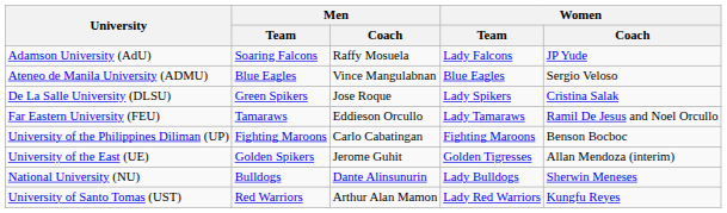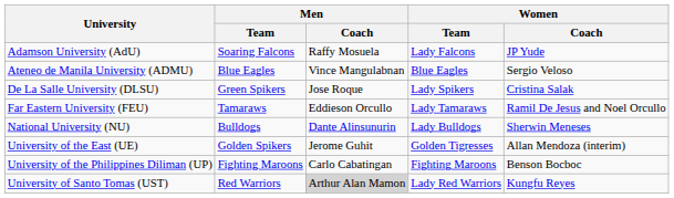 <table class="wikitable">
 <tr>
 <th rowspan="2">University</th>
 <th colspan="2">Men</th>
 <th colspan="2">Women</th>
 </tr>
 <tr>
 <th>Team</th>
 <th>Coach</th>
 <th>Team</th>
 <th>Coach</th>
 </tr>
 <tr>
 <td><a href='#'>Adamson University</a> (AdU)</td>
 <td><a href='#'>Soaring Falcons</a></td>
 <td>Raffy Mosuela</td>
 <td><a href='#'>Lady Falcons</a></td>
 <td><a href='#'>JP Yude</a></td>
 </tr>
 <tr>
 <td><a href='#'>Ateneo de Manila University</a> (ADMU)</td>
 <td><a href='#'>Blue Eagles</a></td>
 <td>Vince Mangulabnan</td>
 <td><a href='#'>Blue Eagles</a></td>
 <td>Sergio Veloso</td>
 </tr>
 <tr>
 <td><a href='#'>De La Salle University</a> (DLSU)</td>
 <td><a href='#'>Green Spikers</a></td>
 <td>Jose Roque</td>
 <td><a href='#'>Lady Spikers</a></td>
 <td><a href='#'>Cristina Salak</a></td>
 </tr>
 <tr>
 <td><a href='#'>Far Eastern University</a> (FEU)</td>
 <td><a href='#'>Tamaraws</a></td>
 <td>Eddieson Orcullo</td>
 <td><a href='#'>Lady Tamaraws</a></td>
 <td><a href='#'>Ramil De Jesus</a> and Noel Orcullo</td>
 </tr>
 <tr>
-<td><a href='#'>University of the Philippines Diliman</a> (UP)</td>
-<td><a href='#'>Fighting Maroons</a></td>
-<td>Carlo Cabatingan</td>
-<td><a href='#'>Fighting Maroons</a></td>
-<td>Benson Bocboc</td>
+<td><a href='#'>National University</a> (NU)</td>
+<td><a href='#'>Bulldogs</a></td>
+<td><a href='#'>Dante Alinsunurin</a></td>
+<td><a href='#'>Lady Bulldogs</a></td>
+<td><a href='#'>Sherwin Meneses</a></td>
 </tr>
 <tr>
 <td><a href='#'>University of the East</a> (UE)</td>
 <td><a href='#'>Golden Spikers</a></td>
 <td>Jerome Guhit</td>
 <td><a href='#'>Golden Tigresses</a></td>
 <td>Allan Mendoza (interim)</td>
 </tr>
 <tr>
-<td><a href='#'>National University</a> (NU)</td>
-<td><a href='#'>Bulldogs</a></td>
-<td><a href='#'>Dante Alinsunurin</a></td>
-<td><a href='#'>Lady Bulldogs</a></td>
-<td><a href='#'>Sherwin Meneses</a></td>
+<td><a href='#'>University of the Philippines Diliman</a> (UP)</td>
+<td><a href='#'>Fighting Maroons</a></td>
+<td>Carlo Cabatingan</td>
+<td><a href='#'>Fighting Maroons</a></td>
+<td>Benson Bocboc</td>
 </tr>
 <tr>
 <td><a href='#'>University of Santo Tomas</a> (UST)</td>
 <td><a href='#'>Red Warriors</a></td>
-<td>Arthur Alan Mamon</td>
+<td style="background: lightgrey;">Arthur Alan Mamon</td>
 <td><a href='#'>Lady Red Warriors</a></td>
 <td><a href='#'>Kungfu Reyes</a></td>
 </tr>
 </table>
